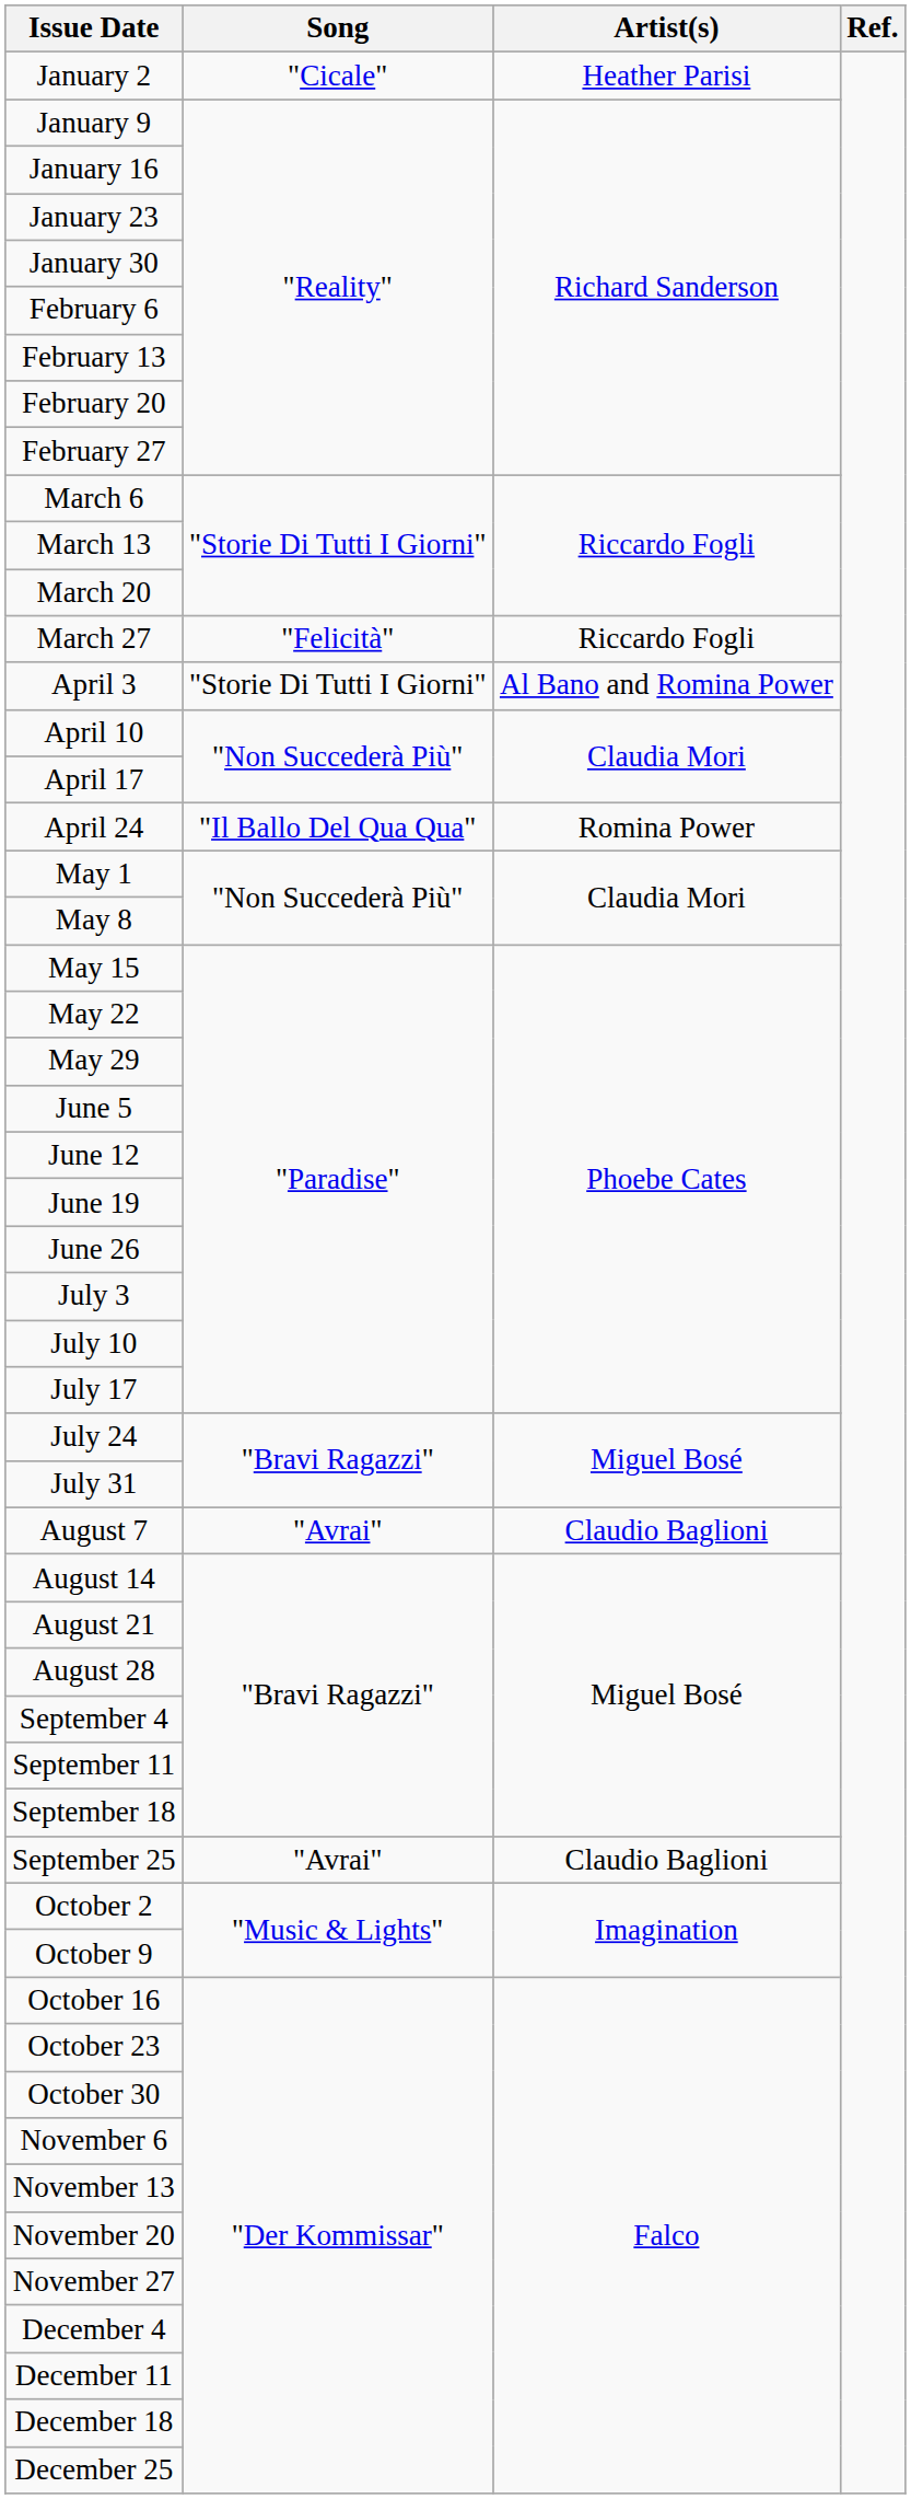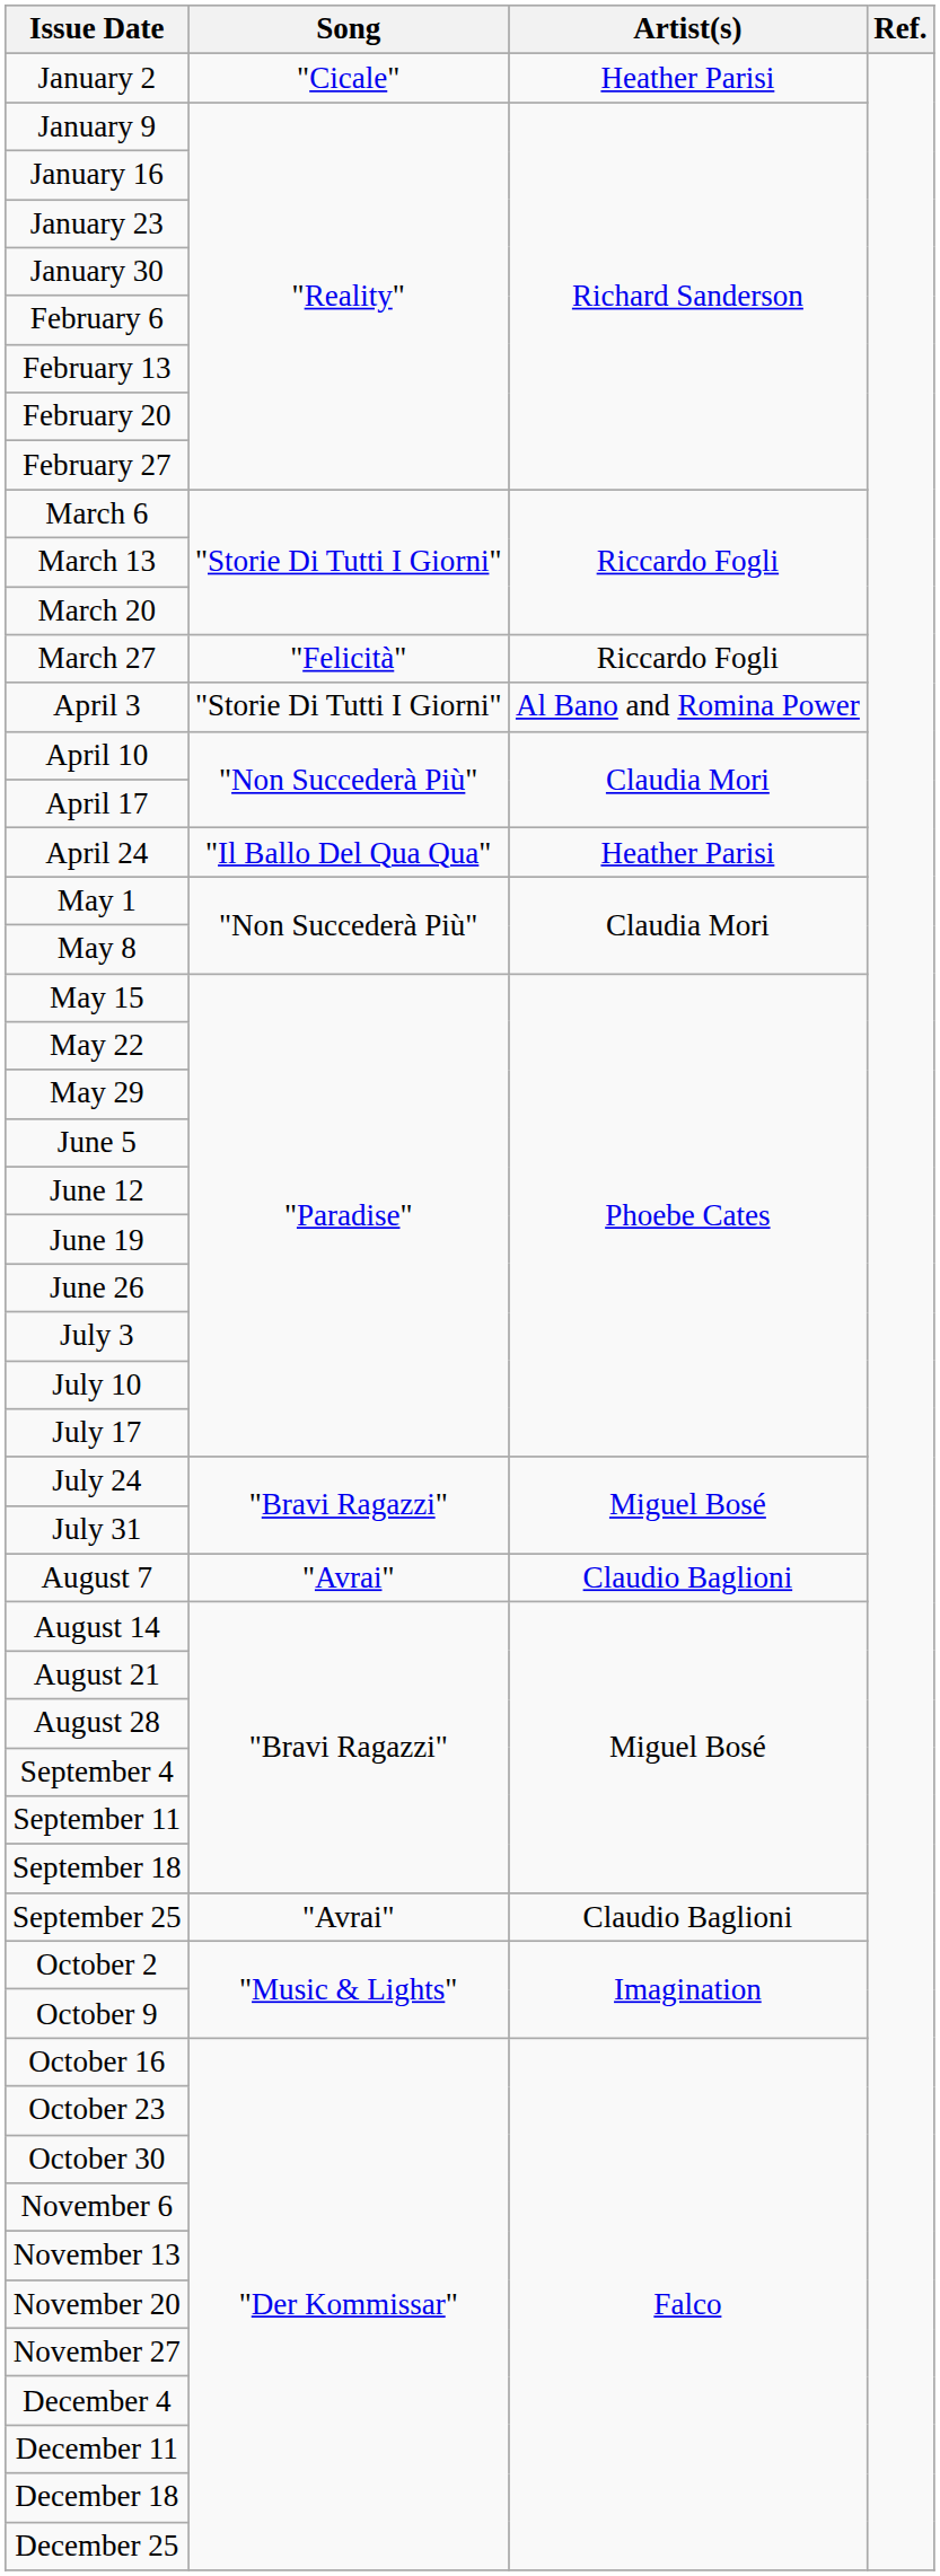 <table class="wikitable plainrowheaders" style="text-align: center;">
 <tr>
 <th>Issue Date</th>
 <th>Song</th>
 <th>Artist(s)</th>
 <th>Ref.</th>
 </tr>
 <tr>
 <td>January 2</td>
 <td>"<a href='#'>Cicale</a>"</td>
 <td><a href='#'>Heather Parisi</a></td>
 <td rowspan="52"></td>
 </tr>
 <tr>
 <td>January 9</td>
 <td rowspan="8">"<a href='#'>Reality</a>"</td>
 <td rowspan="8"><a href='#'>Richard Sanderson</a></td>
 </tr>
 <tr>
 <td>January 16</td>
 </tr>
 <tr>
 <td>January 23</td>
 </tr>
 <tr>
 <td>January 30</td>
 </tr>
 <tr>
 <td>February 6</td>
 </tr>
 <tr>
 <td>February 13</td>
 </tr>
 <tr>
 <td>February 20</td>
 </tr>
 <tr>
 <td>February 27</td>
 </tr>
 <tr>
 <td>March 6</td>
 <td rowspan="3">"<a href='#'>Storie Di Tutti I Giorni</a>"</td>
 <td rowspan="3"><a href='#'>Riccardo Fogli</a></td>
 </tr>
 <tr>
 <td>March 13</td>
 </tr>
 <tr>
 <td>March 20</td>
 </tr>
 <tr>
 <td>March 27</td>
 <td>"<a href='#'>Felicità</a>"</td>
 <td>Riccardo Fogli</td>
 </tr>
 <tr>
 <td>April 3</td>
 <td>"Storie Di Tutti I Giorni"</td>
 <td><a href='#'>Al Bano</a> and <a href='#'>Romina Power</a></td>
 </tr>
 <tr>
 <td>April 10</td>
 <td rowspan="2">"<a href='#'>Non Succederà Più</a>"</td>
 <td rowspan="2"><a href='#'>Claudia Mori</a></td>
 </tr>
 <tr>
 <td>April 17</td>
 </tr>
 <tr>
 <td>April 24</td>
 <td>"<a href='#'>Il Ballo Del Qua Qua</a>"</td>
-<td>Romina Power</td>
+<td><a href='#'>Heather Parisi</a></td>
 </tr>
 <tr>
 <td>May 1</td>
 <td rowspan="2">"Non Succederà Più"</td>
 <td rowspan="2">Claudia Mori</td>
 </tr>
 <tr>
 <td>May 8</td>
 </tr>
 <tr>
 <td>May 15</td>
 <td rowspan="10">"<a href='#'>Paradise</a>"</td>
 <td rowspan="10"><a href='#'>Phoebe Cates</a></td>
 </tr>
 <tr>
 <td>May 22</td>
 </tr>
 <tr>
 <td>May 29</td>
 </tr>
 <tr>
 <td>June 5</td>
 </tr>
 <tr>
 <td>June 12</td>
 </tr>
 <tr>
 <td>June 19</td>
 </tr>
 <tr>
 <td>June 26</td>
 </tr>
 <tr>
 <td>July 3</td>
 </tr>
 <tr>
 <td>July 10</td>
 </tr>
 <tr>
 <td>July 17</td>
 </tr>
 <tr>
 <td>July 24</td>
 <td rowspan="2">"<a href='#'>Bravi Ragazzi</a>"</td>
 <td rowspan="2"><a href='#'>Miguel Bosé</a></td>
 </tr>
 <tr>
 <td>July 31</td>
 </tr>
 <tr>
 <td>August 7</td>
 <td>"<a href='#'>Avrai</a>"</td>
 <td><a href='#'>Claudio Baglioni</a></td>
 </tr>
 <tr>
 <td>August 14</td>
 <td rowspan="6">"Bravi Ragazzi"</td>
 <td rowspan="6">Miguel Bosé</td>
 </tr>
 <tr>
 <td>August 21</td>
 </tr>
 <tr>
 <td>August 28</td>
 </tr>
 <tr>
 <td>September 4</td>
 </tr>
 <tr>
 <td>September 11</td>
 </tr>
 <tr>
 <td>September 18</td>
 </tr>
 <tr>
 <td>September 25</td>
 <td>"Avrai"</td>
 <td>Claudio Baglioni</td>
 </tr>
 <tr>
 <td>October 2</td>
 <td rowspan="2">"<a href='#'>Music & Lights</a>"</td>
 <td rowspan="2"><a href='#'>Imagination</a></td>
 </tr>
 <tr>
 <td>October 9</td>
 </tr>
 <tr>
 <td>October 16</td>
 <td rowspan="11">"<a href='#'>Der Kommissar</a>"</td>
 <td rowspan="11"><a href='#'>Falco</a></td>
 </tr>
 <tr>
 <td>October 23</td>
 </tr>
 <tr>
 <td>October 30</td>
 </tr>
 <tr>
 <td>November 6</td>
 </tr>
 <tr>
 <td>November 13</td>
 </tr>
 <tr>
 <td>November 20</td>
 </tr>
 <tr>
 <td>November 27</td>
 </tr>
 <tr>
 <td>December 4</td>
 </tr>
 <tr>
 <td>December 11</td>
 </tr>
 <tr>
 <td>December 18</td>
 </tr>
 <tr>
 <td>December 25</td>
 </tr>
 </table>
